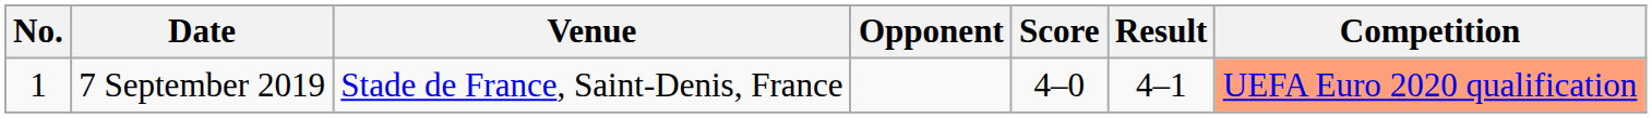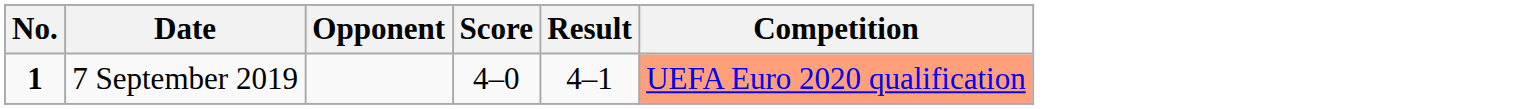 <table class="wikitable">
 <tr>
 <th>No.</th>
 <th>Date</th>
-<th>Venue</th>
 <th>Opponent</th>
 <th>Score</th>
 <th>Result</th>
 <th>Competition</th>
 </tr>
 <tr>
-<td align=center>1</td>
+<td align=center><strong>1</strong></td>
 <td>7 September 2019</td>
-<td><a href='#'>Stade de France</a>, Saint-Denis, France</td>
 <td></td>
 <td align=center>4–0</td>
 <td align=center>4–1</td>
 <td style="background: lightsalmon;"><a href='#'>UEFA Euro 2020 qualification</a></td>
 </tr>
 </table>
